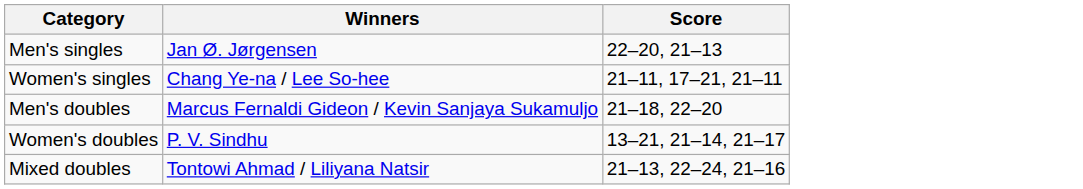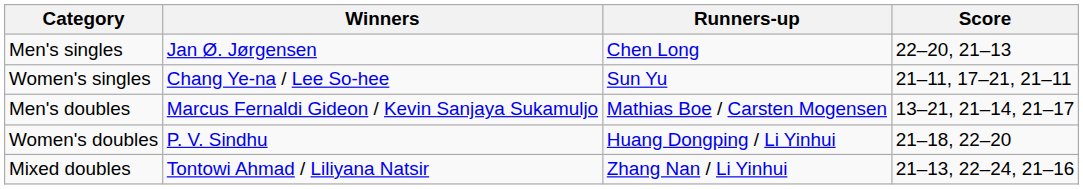 <table class=wikitable style="white-space:nowrap;">
 <tr>
 <th>Category</th>
 <th>Winners</th>
+<th>Runners-up</th>
 <th>Score</th>
 </tr>
 <tr>
 <td>Men's singles</td>
 <td> <a href='#'>Jan Ø. Jørgensen</a></td>
+<td> <a href='#'>Chen Long</a></td>
 <td>22–20, 21–13</td>
 </tr>
 <tr>
 <td>Women's singles</td>
 <td> <a href='#'>Chang Ye-na</a> / <a href='#'>Lee So-hee</a></td>
+<td> <a href='#'>Sun Yu</a></td>
 <td>21–11, 17–21, 21–11</td>
 </tr>
 <tr>
 <td>Men's doubles</td>
 <td> <a href='#'>Marcus Fernaldi Gideon</a> / <a href='#'>Kevin Sanjaya Sukamuljo</a></td>
-<td>21–18, 22–20</td>
+<td> <a href='#'>Mathias Boe</a> / <a href='#'>Carsten Mogensen</a></td>
+<td>13–21, 21–14, 21–17</td>
 </tr>
 <tr>
 <td>Women's doubles</td>
 <td> <a href='#'>P. V. Sindhu</a></td>
-<td>13–21, 21–14, 21–17</td>
+<td> <a href='#'>Huang Dongping</a> / <a href='#'>Li Yinhui</a></td>
+<td>21–18, 22–20</td>
 </tr>
 <tr>
 <td>Mixed doubles</td>
 <td> <a href='#'>Tontowi Ahmad</a> / <a href='#'>Liliyana Natsir</a></td>
+<td> <a href='#'>Zhang Nan</a> / <a href='#'>Li Yinhui</a></td>
 <td>21–13, 22–24, 21–16</td>
 </tr>
 </table>
